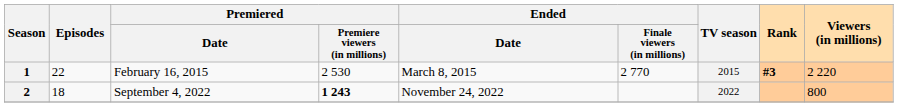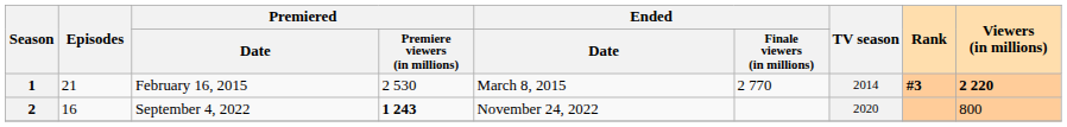 <table class="wikitable">
 <tr>
 <th style="width:5%;" rowspan="2">Season</th>
 <th style="width:7%;" rowspan="2">Episodes</th>
 <th colspan=2>Premiered</th>
 <th colspan=2>Ended</th>
 <th style="width:7%;" rowspan="2">TV season</th>
 <th style="width:5%; background:#ffdead;" rowspan="2">Rank</th>
 <th style="width:10%; background:#ffdead;" rowspan="2">Viewers<br>(in millions)</th>
 </tr>
 <tr>
 <th>Date</th>
 <th span style="width:9%; font-size:smaller; line-height:100%;">Premiere<br>viewers<br>(in millions)</th>
 <th>Date</th>
 <th span style="width:9%; font-size:smaller; line-height:100%;">Finale<br>viewers<br>(in millions)</th>
 </tr>
 <tr>
 <th>1</th>
-<td>22</td>
+<td>21</td>
 <td>February 16, 2015</td>
 <td>2 530</td>
 <td>March 8, 2015</td>
 <td>2 770</td>
-<th span style="font-size:smaller;font-weight:normal">2015</th>
+<th span style="font-size:smaller;font-weight:normal">2014</th>
 <td style="background:#fc9;"><strong>#3</strong></td>
-<td style="background:#fc9;">2 220</td>
+<td style="background:#fc9;"><strong>2 220</strong></td>
 </tr>
 <tr>
 <th>2</th>
-<td>18</td>
+<td>16</td>
 <td>September 4, 2022</td>
 <td><strong>1 243</strong></td>
 <td>November 24, 2022</td>
 <td></td>
-<th span style="font-size:smaller;font-weight:normal">2022</th>
+<th span style="font-size:smaller;font-weight:normal">2020</th>
 <td style="background:#fc9;"></td>
 <td style="background:#fc9;">800</td>
 </tr>
 <tr>
 </tr>
 </table>
